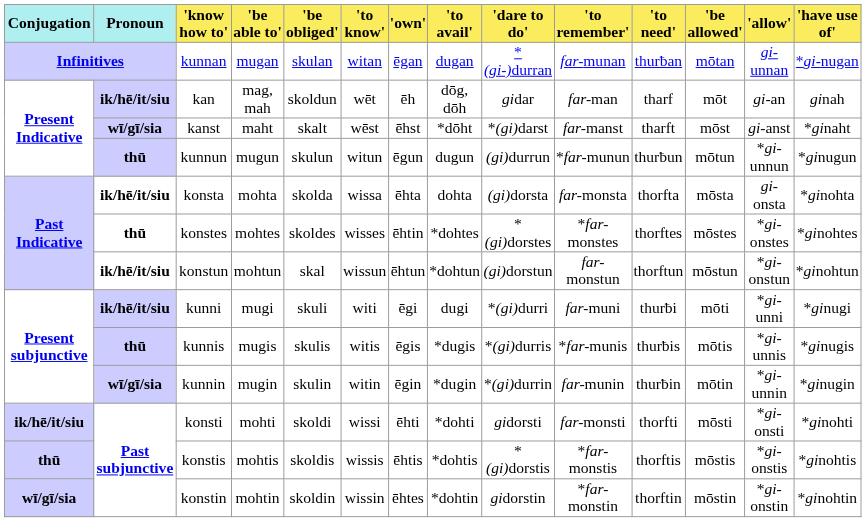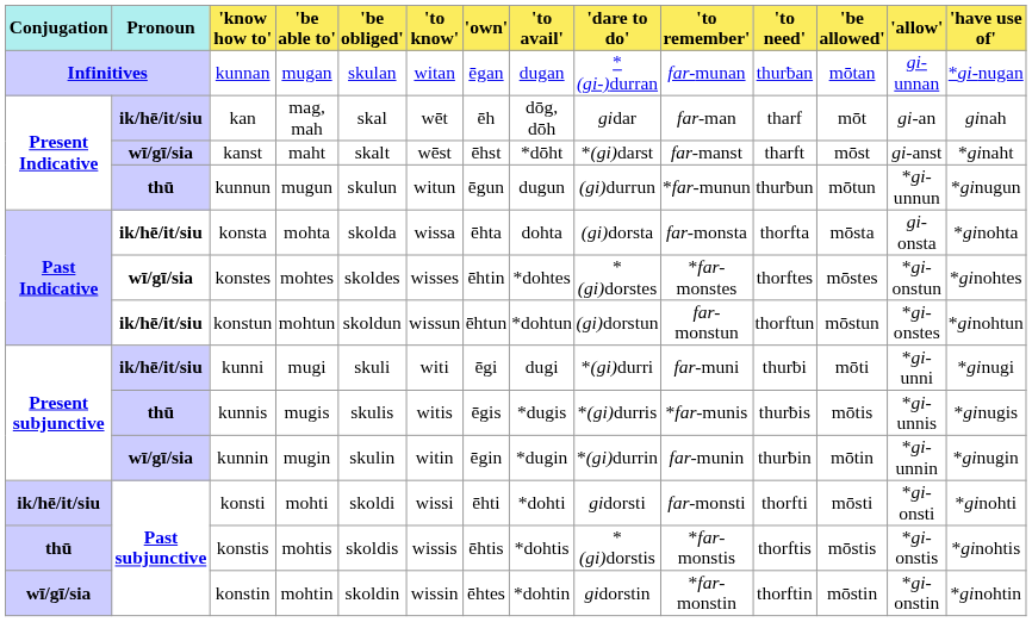 <table width=100% border=1 style="text-align:center; margin:1em 1em 1em 0; border:1px #999 solid; border-collapse:collapse;">
 <tr>
 <th style="background:#afefef;"><strong>Conjugation</strong></th>
 <th style="background:#afefef;"><strong>Pronoun</strong></th>
 <th style="background:#FBEC5D;">'know how to'</th>
 <th style="background:#FBEC5D;">'be able to'</th>
 <th style="background:#FBEC5D;">'be obliged'</th>
 <th style="background:#FBEC5D;">'to know'</th>
 <th style="background:#FBEC5D;">'own'</th>
 <th style="background:#FBEC5D;">'to avail'</th>
 <th style="background:#FBEC5D;">'dare to do'</th>
 <th style="background:#FBEC5D;">'to remember'</th>
 <th style="background:#FBEC5D;">'to need'</th>
 <th style="background:#FBEC5D;">'be allowed'</th>
 <th style="background:#FBEC5D;">'allow'</th>
 <th style="background:#FBEC5D;">'have use of'</th>
 </tr>
 <tr>
 <td style="background:#CCCCFF;" colspan="2"><strong><a href='#'>Infinitives</a></strong></td>
 <td><a href='#'>kunnan</a></td>
 <td><a href='#'>mugan</a></td>
 <td><a href='#'>skulan</a></td>
 <td><a href='#'>witan</a></td>
 <td><a href='#'>ēgan</a></td>
 <td><a href='#'>dugan</a></td>
 <td><a href='#'>*<em>(gi-)</em>durran</a></td>
 <td><a href='#'><em>far-</em>munan</a></td>
 <td><a href='#'>thurƀan</a></td>
 <td><a href='#'>mōtan</a></td>
 <td><a href='#'><em>gi-</em>unnan</a></td>
 <td><a href='#'>*<em>gi-</em>nugan</a></td>
 </tr>
 <tr>
 <td rowspan="3"><strong><a href='#'>Present Indicative</a></strong></td>
 <td style="background:#CCCCFF;"><strong>ik/hē/it/siu</strong></td>
 <td>kan</td>
 <td>mag, mah</td>
-<td>skoldun</td>
+<td>skal</td>
 <td>wēt</td>
 <td>ēh</td>
 <td>dōg, dōh</td>
 <td><em>gi</em>dar</td>
 <td><em>far-</em>man</td>
 <td>tharf</td>
 <td>mōt</td>
 <td><em>gi-</em>an</td>
 <td><em>gi</em>nah</td>
 </tr>
 <tr>
 <td style="background:#CCCCFF;"><strong>wī/gī/sia</strong></td>
 <td>kanst</td>
 <td>maht</td>
 <td>skalt</td>
 <td>wēst</td>
 <td>ēhst</td>
 <td>*dōht</td>
 <td>*<em>(gi)</em>darst</td>
 <td><em>far-</em>manst</td>
 <td>tharft</td>
 <td>mōst</td>
 <td><em>gi-</em>anst</td>
 <td>*<em>gi</em>naht</td>
 </tr>
 <tr>
 <td style="background:#CCCCFF;"><strong>thū</strong></td>
 <td>kunnun</td>
 <td>mugun</td>
 <td>skulun</td>
 <td>witun</td>
 <td>ēgun</td>
 <td>dugun</td>
 <td><em>(gi)</em>durrun</td>
 <td>*<em>far-</em>munun</td>
 <td>thurƀun</td>
 <td>mōtun</td>
 <td>*<em>gi-</em>unnun</td>
 <td>*<em>gi</em>nugun</td>
 </tr>
 <tr>
 <td rowspan="3" style="background:#CCCCFF;"><strong><a href='#'>Past Indicative</a></strong></td>
 <td><strong>ik/hē/it/siu</strong></td>
 <td>konsta</td>
 <td>mohta</td>
 <td>skolda</td>
 <td>wissa</td>
 <td>ēhta</td>
 <td>dohta</td>
 <td><em>(gi)</em>dorsta</td>
 <td><em>far-</em>monsta</td>
 <td>thorfta</td>
 <td>mōsta</td>
 <td><em>gi-</em>onsta</td>
 <td>*<em>gi</em>nohta</td>
 </tr>
 <tr>
-<td><strong>thū</strong></td>
+<td><strong>wī/gī/sia</strong></td>
 <td>konstes</td>
 <td>mohtes</td>
 <td>skoldes</td>
 <td>wisses</td>
 <td>ēhtin</td>
 <td>*dohtes</td>
 <td>*<em>(gi)</em>dorstes</td>
 <td>*<em>far-</em>monstes</td>
 <td>thorftes</td>
 <td>mōstes</td>
-<td>*<em>gi-</em>onstes</td>
+<td>*<em>gi-</em>onstun</td>
 <td>*<em>gi</em>nohtes</td>
 </tr>
 <tr>
 <td><strong>ik/hē/it/siu</strong></td>
 <td>konstun</td>
 <td>mohtun</td>
-<td>skal</td>
+<td>skoldun</td>
 <td>wissun</td>
 <td>ēhtun</td>
 <td>*dohtun</td>
 <td><em>(gi)</em>dorstun</td>
 <td><em>far-</em>monstun</td>
 <td>thorftun</td>
 <td>mōstun</td>
-<td>*<em>gi-</em>onstun</td>
+<td>*<em>gi-</em>onstes</td>
 <td>*<em>gi</em>nohtun</td>
 </tr>
 <tr>
 <td rowspan="3"><strong><a href='#'>Present subjunctive</a></strong></td>
 <td style="background:#CCCCFF;"><strong>ik/hē/it/siu</strong></td>
 <td>kunni</td>
 <td>mugi</td>
 <td>skuli</td>
 <td>witi</td>
 <td>ēgi</td>
 <td>dugi</td>
 <td>*<em>(gi)</em>durri</td>
 <td><em>far-</em>muni</td>
 <td>thurƀi</td>
 <td>mōti</td>
 <td>*<em>gi-</em>unni</td>
 <td>*<em>gi</em>nugi</td>
 </tr>
 <tr>
 <td style="background:#CCCCFF;"><strong>thū</strong></td>
 <td>kunnis</td>
 <td>mugis</td>
 <td>skulis</td>
 <td>witis</td>
 <td>ēgis</td>
 <td>*dugis</td>
 <td>*<em>(gi)</em>durris</td>
 <td>*<em>far-</em>munis</td>
 <td>thurƀis</td>
 <td>mōtis</td>
 <td>*<em>gi-</em>unnis</td>
 <td>*<em>gi</em>nugis</td>
 </tr>
 <tr>
 <td style="background:#CCCCFF;"><strong>wī/gī/sia</strong></td>
 <td>kunnin</td>
 <td>mugin</td>
 <td>skulin</td>
 <td>witin</td>
 <td>ēgin</td>
 <td>*dugin</td>
 <td>*<em>(gi)</em>durrin</td>
 <td><em>far-</em>munin</td>
 <td>thurƀin</td>
 <td>mōtin</td>
 <td>*<em>gi-</em>unnin</td>
 <td>*<em>gi</em>nugin</td>
 </tr>
 <tr>
 <td style="background:#CCCCFF;"><strong>ik/hē/it/siu</strong></td>
 <td rowspan="4"><strong><a href='#'>Past subjunctive</a></strong></td>
 <td>konsti</td>
 <td>mohti</td>
 <td>skoldi</td>
 <td>wissi</td>
 <td>ēhti</td>
 <td>*dohti</td>
 <td><em>gi</em>dorsti</td>
 <td><em>far-</em>monsti</td>
 <td>thorfti</td>
 <td>mōsti</td>
 <td>*<em>gi-</em>onsti</td>
 <td>*<em>gi</em>nohti</td>
 </tr>
 <tr>
 <td style="background:#CCCCFF;"><strong>thū</strong></td>
 <td>konstis</td>
 <td>mohtis</td>
 <td>skoldis</td>
 <td>wissis</td>
 <td>ēhtis</td>
 <td>*dohtis</td>
 <td>*<em>(gi)</em>dorstis</td>
 <td>*<em>far-</em>monstis</td>
 <td>thorftis</td>
 <td>mōstis</td>
 <td>*<em>gi-</em>onstis</td>
 <td>*<em>gi</em>nohtis</td>
 </tr>
 <tr>
 <td style="background:#CCCCFF;"><strong>wī/gī/sia</strong></td>
 <td>konstin</td>
 <td>mohtin</td>
 <td>skoldin</td>
 <td>wissin</td>
 <td>ēhtes</td>
 <td>*dohtin</td>
 <td><em>gi</em>dorstin</td>
 <td>*<em>far-</em>monstin</td>
 <td>thorftin</td>
 <td>mōstin</td>
 <td>*<em>gi-</em>onstin</td>
 <td>*<em>gi</em>nohtin</td>
 </tr>
 </table>
